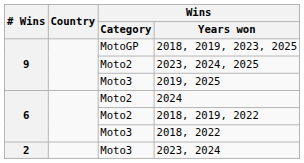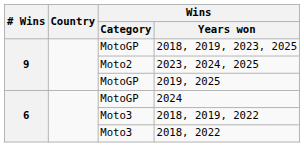 <table class="wikitable" style="font-size: 95%;">
 <tr>
 <th rowspan=2># Wins</th>
 <th rowspan=2>Country</th>
 <th colspan=2>Wins</th>
 </tr>
 <tr>
 <th>Category</th>
 <th>Years won</th>
 </tr>
 <tr>
 <th rowspan=3>9</th>
 <td rowspan=3></td>
 <td>MotoGP</td>
 <td>2018, 2019, 2023, 2025</td>
 </tr>
 <tr>
 <td>Moto2</td>
 <td>2023, 2024, 2025</td>
 </tr>
 <tr>
-<td>Moto3</td>
+<td>MotoGP</td>
 <td>2019, 2025</td>
 </tr>
 <tr>
 <th rowspan=3>6</th>
 <td rowspan=3></td>
-<td>Moto2</td>
+<td>MotoGP</td>
 <td>2024</td>
 </tr>
 <tr>
-<td>Moto2</td>
+<td>Moto3</td>
 <td>2018, 2019, 2022</td>
 </tr>
 <tr>
 <td>Moto3</td>
 <td>2018, 2022</td>
 </tr>
-<tr>
-<th>2</th>
-<td></td>
-<td>Moto3</td>
-<td>2023, 2024</td>
-</tr>
 </table>
